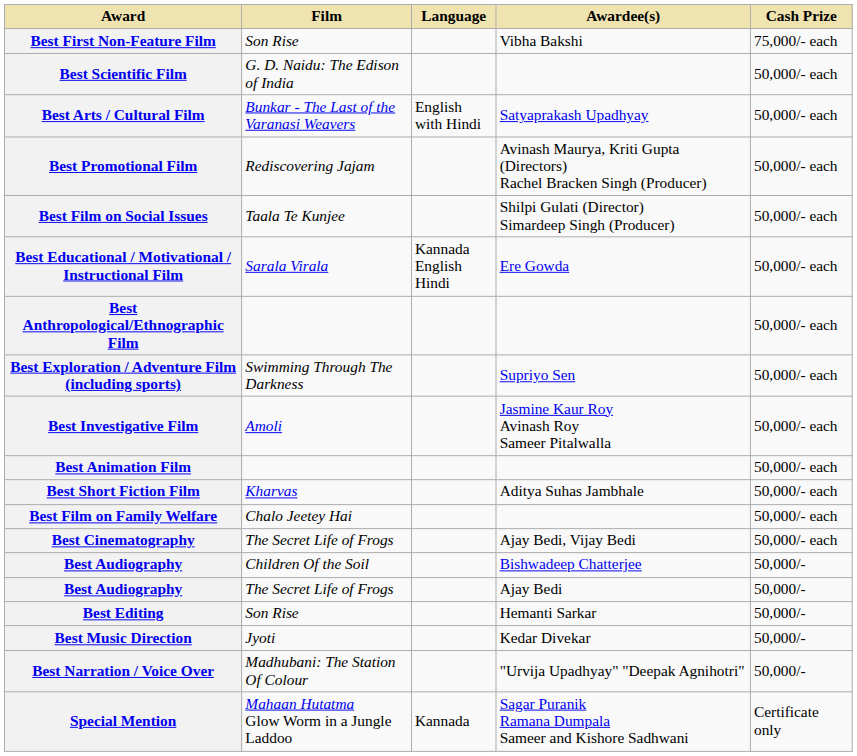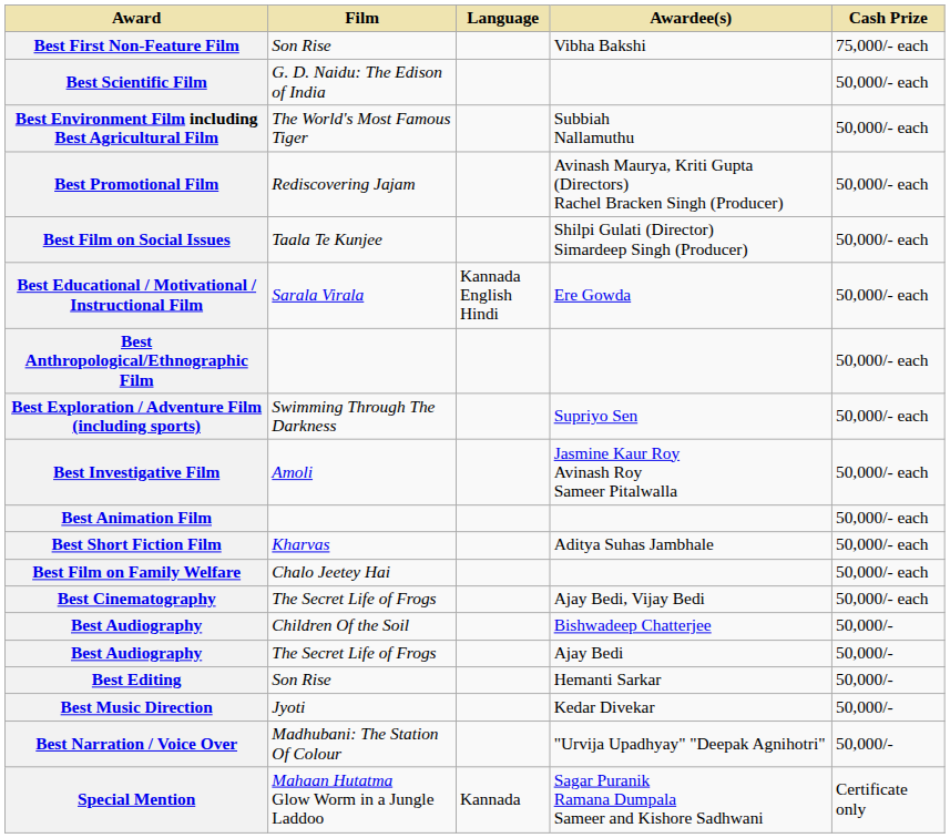 <table class="wikitable plainrowheaders" style="width:100%;">
 <tr>
 <th style="background-color:#EFE4B0;width:28%;">Award</th>
 <th style="background-color:#EFE4B0;width:20%;">Film</th>
 <th style="background-color:#EFE4B0;width:10%;">Language</th>
 <th style="background-color:#EFE4B0;width:30%;">Awardee(s)</th>
 <th style="background-color:#EFE4B0;width:12%;">Cash Prize</th>
 </tr>
 <tr>
 <th scope="row"><a href='#'>Best First Non-Feature Film</a></th>
 <td><em>Son Rise</em></td>
 <td></td>
 <td>Vibha Bakshi</td>
 <td> 75,000/- each</td>
 </tr>
 <tr>
 <th scope="row"><a href='#'>Best Scientific Film</a></th>
 <td><em>G. D. Naidu: The Edison of India</em></td>
 <td></td>
 <td></td>
 <td> 50,000/- each</td>
 </tr>
 <tr>
-<th scope="row"><a href='#'>Best Arts / Cultural Film</a></th>
-<td><em><a href='#'>Bunkar - The Last of the Varanasi Weavers</a></em></td>
-<td>English with Hindi</td>
-<td><a href='#'>Satyaprakash Upadhyay</a></td>
+<th scope="row"><a href='#'>Best Environment Film</a> including <a href='#'>Best Agricultural Film</a></th>
+<td><em>The World's Most Famous Tiger</em></td>
+<td></td>
+<td>Subbiah<br>Nallamuthu</td>
 <td> 50,000/- each</td>
 </tr>
 <tr>
 <th scope="row"><a href='#'>Best Promotional Film</a></th>
 <td><em>Rediscovering Jajam</em></td>
 <td></td>
 <td>Avinash Maurya, Kriti Gupta (Directors)<br>Rachel Bracken Singh (Producer)</td>
 <td> 50,000/- each</td>
 </tr>
 <tr>
 <th scope="row"><a href='#'>Best Film on Social Issues</a></th>
 <td><em>Taala Te Kunjee</em></td>
 <td></td>
 <td>Shilpi Gulati (Director)<br>Simardeep Singh (Producer)</td>
 <td> 50,000/- each</td>
 </tr>
 <tr>
 <th scope="row"><a href='#'>Best Educational / Motivational / Instructional Film</a></th>
 <td><em><a href='#'>Sarala Virala</a></em></td>
 <td>Kannada<br>English<br>Hindi</td>
 <td><a href='#'>Ere Gowda</a></td>
 <td> 50,000/- each</td>
 </tr>
 <tr>
 <th scope="row"><a href='#'>Best Anthropological/Ethnographic Film</a></th>
 <td></td>
 <td></td>
 <td></td>
 <td> 50,000/- each</td>
 </tr>
 <tr>
 <th scope="row"><a href='#'>Best Exploration / Adventure Film (including sports)</a></th>
 <td><em>Swimming Through The Darkness</em></td>
 <td></td>
 <td><a href='#'>Supriyo Sen</a></td>
 <td> 50,000/- each</td>
 </tr>
 <tr>
 <th scope="row"><a href='#'>Best Investigative Film</a></th>
 <td><em> <a href='#'>Amoli</a> </em></td>
 <td></td>
 <td><a href='#'>Jasmine Kaur Roy</a><br>Avinash Roy<br>Sameer Pitalwalla</td>
 <td> 50,000/- each</td>
 </tr>
 <tr>
 <th scope="row"><a href='#'>Best Animation Film</a></th>
 <td></td>
 <td></td>
 <td></td>
 <td> 50,000/- each</td>
 </tr>
 <tr>
 <th scope="row"><a href='#'>Best Short Fiction Film</a></th>
 <td><em><a href='#'>Kharvas</a></em></td>
 <td></td>
 <td>Aditya Suhas Jambhale</td>
 <td> 50,000/- each</td>
 </tr>
 <tr>
 <th scope="row"><a href='#'>Best Film on Family Welfare</a></th>
 <td><em>Chalo Jeetey Hai</em></td>
 <td></td>
 <td></td>
 <td> 50,000/- each</td>
 </tr>
 <tr>
 <th scope="row"><a href='#'>Best Cinematography</a></th>
 <td><em>The Secret Life of Frogs</em></td>
 <td></td>
 <td>Ajay Bedi, Vijay Bedi</td>
 <td> 50,000/- each</td>
 </tr>
 <tr>
 <th scope="row"><a href='#'>Best Audiography</a></th>
 <td><em>Children Of the Soil</em></td>
 <td></td>
 <td><a href='#'>Bishwadeep Chatterjee</a></td>
 <td> 50,000/-</td>
 </tr>
 <tr>
 <th scope="row"><a href='#'>Best Audiography</a><br></th>
 <td><em>The Secret Life of Frogs</em></td>
 <td></td>
 <td>Ajay Bedi</td>
 <td> 50,000/-</td>
 </tr>
 <tr>
 <th scope="row"><a href='#'>Best Editing</a></th>
 <td><em>Son Rise</em></td>
 <td></td>
 <td>Hemanti Sarkar</td>
 <td> 50,000/-</td>
 </tr>
 <tr>
 <th scope="row"><a href='#'>Best Music Direction</a></th>
 <td><em>Jyoti</em></td>
 <td></td>
 <td>Kedar Divekar</td>
 <td> 50,000/-</td>
 </tr>
 <tr>
 <th scope="row"><a href='#'>Best Narration / Voice Over</a></th>
 <td><em>Madhubani: The Station Of Colour</em></td>
 <td></td>
 <td>"Urvija Upadhyay" "Deepak Agnihotri"</td>
 <td> 50,000/-</td>
 </tr>
 <tr>
 <th scope="row"><a href='#'>Special Mention</a></th>
 <td><em><a href='#'>Mahaan Hutatma</a></em> <br>Glow Worm in a Jungle<br>Laddoo</td>
 <td>Kannada</td>
 <td><a href='#'>Sagar Puranik</a><br><a href='#'>Ramana Dumpala</a><br>Sameer and Kishore Sadhwani</td>
 <td>Certificate only</td>
 </tr>
 </table>
